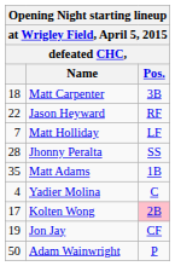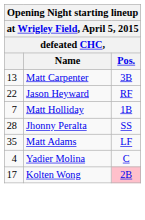 <table class="wikitable" style="text-align:left">
 <tr>
 <th colspan="3">Opening Night starting lineup</th>
 </tr>
 <tr>
 <th colspan="3">at <a href='#'>Wrigley Field</a>, April 5, 2015</th>
 </tr>
 <tr>
 <th colspan="3">defeated <a href='#'>CHC</a>, </th>
 </tr>
 <tr>
 <th></th>
 <th>Name</th>
 <th><a href='#'>Pos.</a></th>
 </tr>
 <tr>
-<td>18</td>
+<td>13</td>
 <td><a href='#'>Matt Carpenter</a></td>
 <td style="text-align:center;"><a href='#'>3B</a></td>
 </tr>
 <tr>
 <td>22</td>
 <td><a href='#'>Jason Heyward</a></td>
 <td style="text-align:center;"><a href='#'>RF</a></td>
 </tr>
 <tr>
 <td>  7</td>
 <td><a href='#'>Matt Holliday</a></td>
-<td style="text-align:center;"><a href='#'>LF</a></td>
+<td style="text-align:center;"><a href='#'>1B</a></td>
 </tr>
 <tr>
 <td>28</td>
 <td><a href='#'>Jhonny Peralta</a></td>
 <td style="text-align:center;"><a href='#'>SS</a></td>
 </tr>
 <tr>
 <td>35</td>
 <td><a href='#'>Matt Adams</a></td>
-<td style="text-align:center;"><a href='#'>1B</a></td>
+<td style="text-align:center;"><a href='#'>LF</a></td>
 </tr>
 <tr>
 <td>  4</td>
 <td><a href='#'>Yadier Molina</a></td>
 <td style="text-align:center;"><a href='#'>C</a></td>
 </tr>
 <tr>
 <td>17</td>
 <td><a href='#'>Kolten Wong</a></td>
 <td style="background: pink; text-align:center;"><a href='#'>2B</a></td>
 </tr>
-<tr>
-<td>19</td>
-<td><a href='#'>Jon Jay</a></td>
-<td style="text-align:center;"><a href='#'>CF</a></td>
-</tr>
-<tr>
-<td>50</td>
-<td><a href='#'>Adam Wainwright</a></td>
-<td style="text-align:center;"><a href='#'>P</a></td>
-</tr>
 </table>
